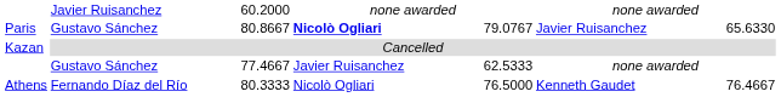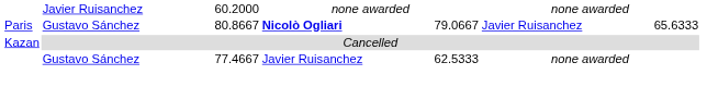 <table>
 <tr>
 <td><br></td>
 <td width=220><a href='#'>Javier Ruisanchez</a> <br> </td>
 <td>60.2000</td>
 <td width=220 colspan="2" align=center><em>none awarded</em></td>
 <td width=220 colspan="2" align=center><em>none awarded</em></td>
 </tr>
 <tr>
 <td> <a href='#'>Paris</a></td>
 <td width=220><a href='#'>Gustavo Sánchez</a> <br> </td>
 <td>80.8667</td>
 <td width=220><strong><a href='#'>Nicolò Ogliari</a> <br> </strong></td>
-<td>79.0767</td>
+<td>79.0667</td>
 <td width=220><a href='#'>Javier Ruisanchez</a> <br> </td>
-<td>65.6330</td>
+<td>65.6333</td>
 </tr>
 <tr>
 <td> <a href='#'>Kazan</a></td>
 <td bgcolor="#DDDDDD" align=center colspan=6><em>Cancelled</em></td>
 </tr>
 <tr>
 <td></td>
 <td width=220><a href='#'>Gustavo Sánchez</a> <br> </td>
 <td>77.4667</td>
 <td width=220><a href='#'>Javier Ruisanchez</a> <br> </td>
 <td>62.5333</td>
 <td width=220 colspan="2" align=center><em>none awarded</em></td>
 </tr>
-<tr>
-<td> <a href='#'>Athens</a></td>
-<td width=220><a href='#'>Fernando Díaz del Río</a> <br> </td>
-<td>80.3333</td>
-<td width=220><a href='#'>Nicolò Ogliari</a> <br> </td>
-<td>76.5000</td>
-<td width=220><a href='#'>Kenneth Gaudet</a> <br> </td>
-<td>76.4667</td>
-</tr>
 </table>
